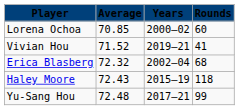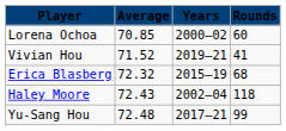 <table class="wikitable">
 <tr>
 <th style="background:#00407a;"><span>Player</span></th>
 <th style="background:#00407a;"><span>Average</span></th>
 <th style="background:#00407a;"><span>Years</span></th>
 <th style="background:#00407a;"><span>Rounds</span></th>
 </tr>
 <tr>
 <td>Lorena Ochoa</td>
 <td>70.85</td>
 <td>2000–02</td>
 <td>60</td>
 </tr>
 <tr>
 <td>Vivian Hou</td>
 <td>71.52</td>
 <td>2019–21</td>
 <td>41</td>
 </tr>
 <tr>
 <td><a href='#'>Erica Blasberg</a></td>
 <td>72.32</td>
-<td>2002–04</td>
+<td>2015–19</td>
 <td>68</td>
 </tr>
 <tr>
 <td><a href='#'>Haley Moore</a></td>
 <td>72.43</td>
-<td>2015–19</td>
+<td>2002–04</td>
 <td>118</td>
 </tr>
 <tr>
 <td>Yu-Sang Hou</td>
 <td>72.48</td>
 <td>2017–21</td>
 <td>99</td>
 </tr>
 </table>
